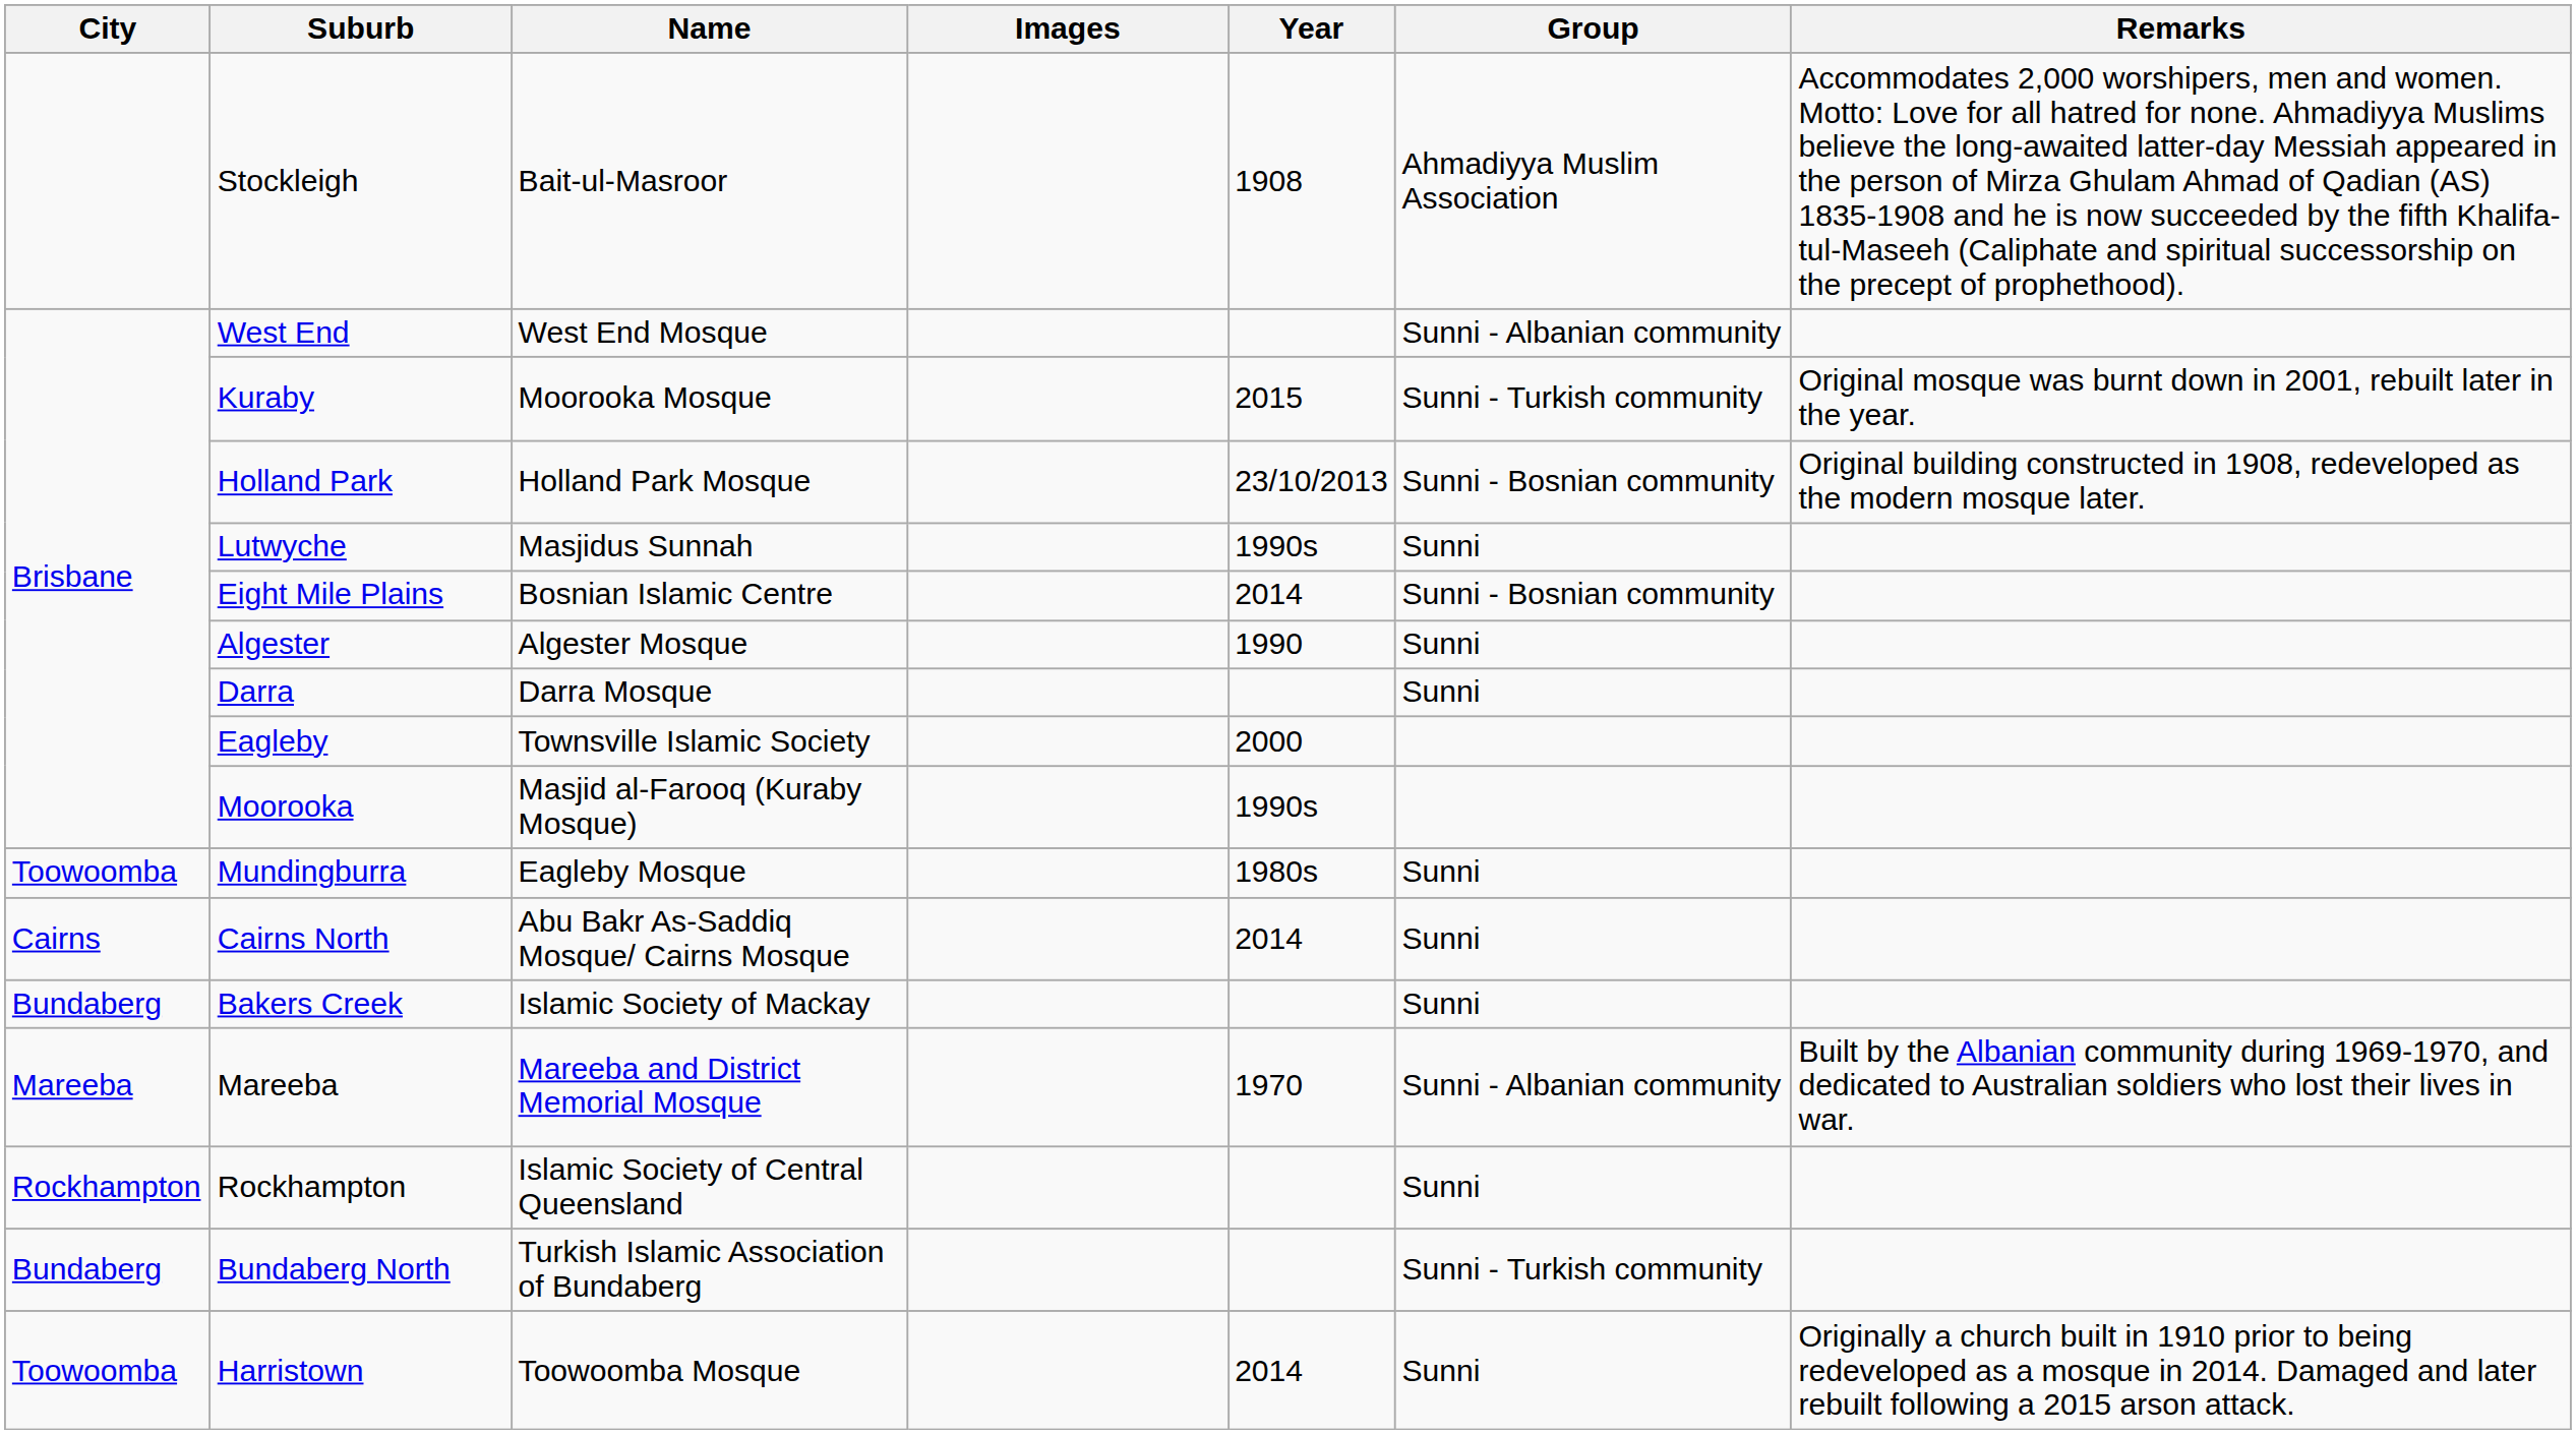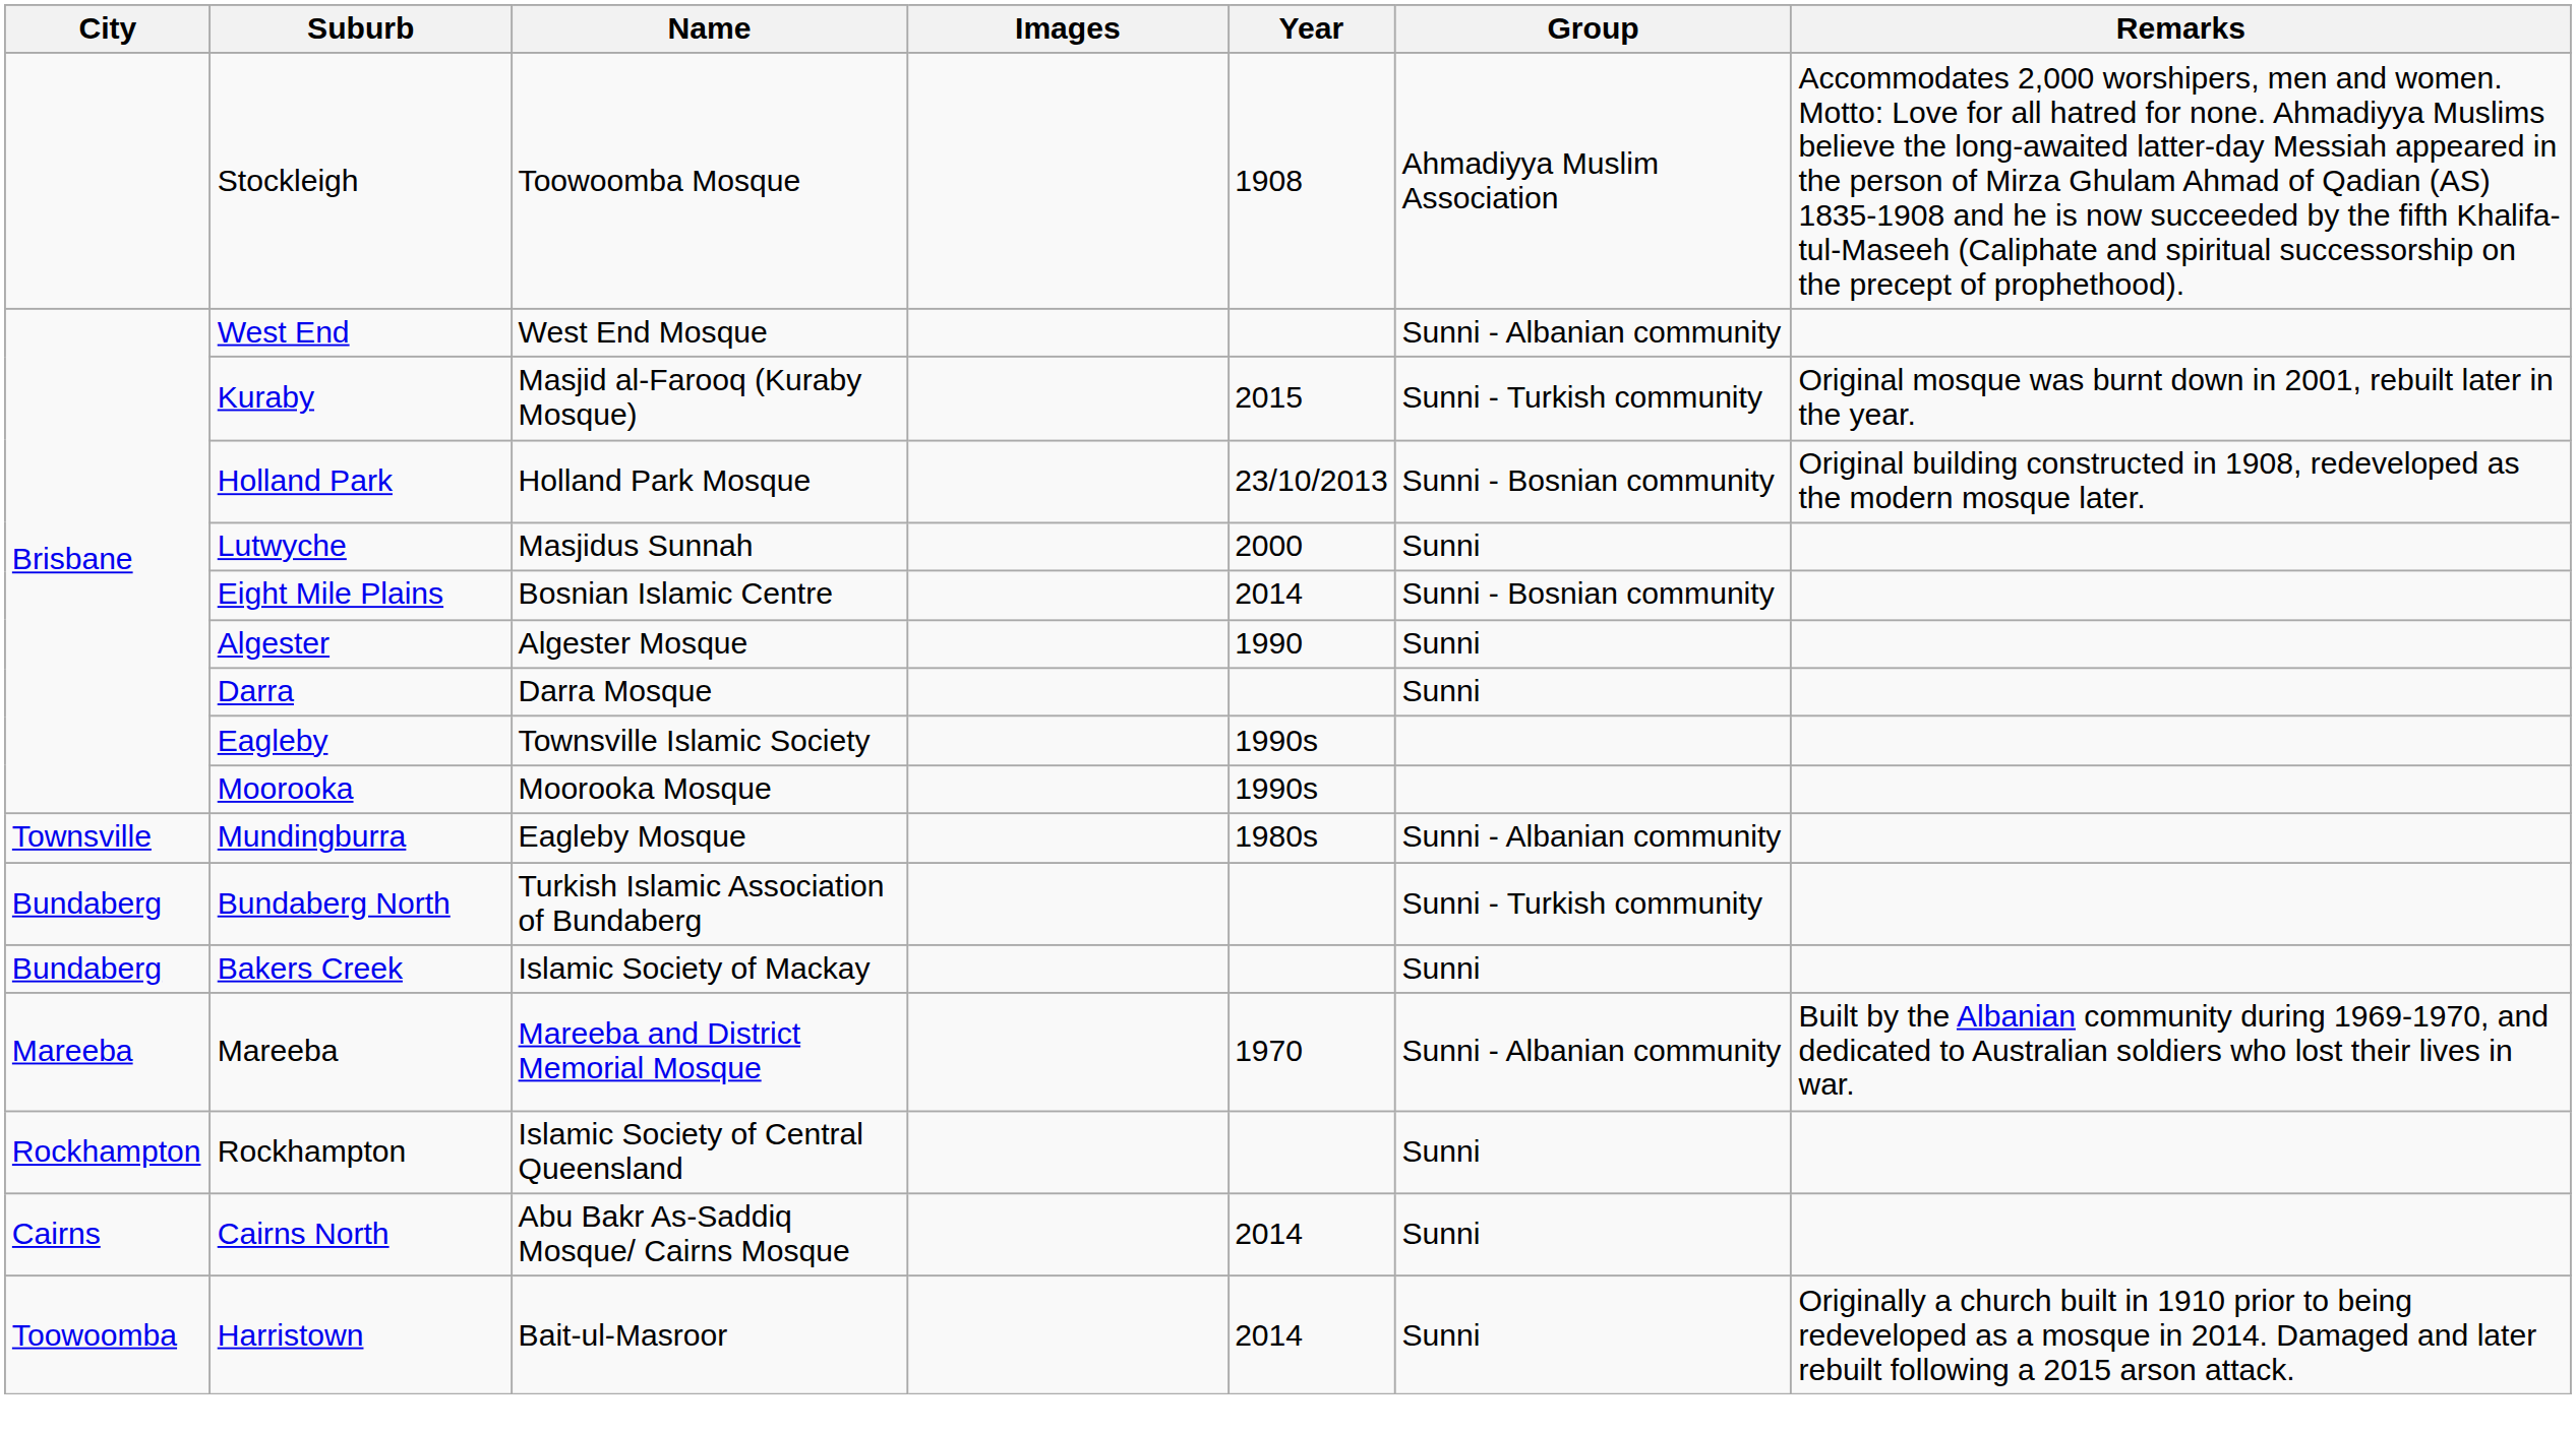 <table class="wikitable sortable">
 <tr>
 <th align=left width=100px>City</th>
 <th align=left width=150px>Suburb</th>
 <th align=left width=200px>Name</th>
 <th align=center width=160px class=unsortable>Images</th>
 <th align=left width=050px>Year</th>
 <th align=center width=200px>Group</th>
 <th align=left width=400px class=unsortable>Remarks</th>
 </tr>
 <tr>
 <td></td>
 <td>Stockleigh</td>
-<td>Bait-ul-Masroor</td>
+<td>Toowoomba Mosque</td>
 <td></td>
 <td>1908</td>
 <td>Ahmadiyya Muslim Association</td>
 <td>Accommodates 2,000 worshipers, men and women. Motto: Love for all hatred for none. Ahmadiyya Muslims believe the long-awaited latter-day Messiah appeared in the person of Mirza Ghulam Ahmad of Qadian (AS) 1835-1908 and he is now succeeded by the fifth Khalifa-tul-Maseeh (Caliphate and spiritual successorship on the precept of prophethood).</td>
 </tr>
 <tr>
 <td rowspan="9"><a href='#'>Brisbane</a></td>
 <td><a href='#'>West End</a></td>
 <td>West End Mosque</td>
 <td></td>
 <td></td>
 <td>Sunni - Albanian community</td>
 <td></td>
 </tr>
 <tr>
 <td><a href='#'>Kuraby</a></td>
-<td>Moorooka Mosque</td>
+<td>Masjid al-Farooq (Kuraby Mosque)</td>
 <td></td>
 <td>2015</td>
 <td>Sunni - Turkish community</td>
 <td>Original mosque was burnt down in 2001, rebuilt later in the year.</td>
 </tr>
 <tr>
 <td><a href='#'>Holland Park</a></td>
 <td>Holland Park Mosque</td>
 <td></td>
 <td>23/10/2013</td>
 <td>Sunni - Bosnian community</td>
 <td>Original building constructed in 1908, redeveloped as the modern mosque later.</td>
 </tr>
 <tr>
 <td><a href='#'>Lutwyche</a></td>
 <td>Masjidus Sunnah</td>
 <td></td>
-<td>1990s</td>
+<td>2000</td>
 <td>Sunni</td>
 <td></td>
 </tr>
 <tr>
 <td><a href='#'>Eight Mile Plains</a></td>
 <td>Bosnian Islamic Centre</td>
 <td></td>
 <td>2014</td>
 <td>Sunni - Bosnian community</td>
 <td></td>
 </tr>
 <tr>
 <td><a href='#'>Algester</a></td>
 <td>Algester Mosque</td>
 <td></td>
 <td>1990</td>
 <td>Sunni</td>
 <td></td>
 </tr>
 <tr>
 <td><a href='#'>Darra</a></td>
 <td>Darra Mosque</td>
 <td></td>
 <td></td>
 <td>Sunni</td>
 <td></td>
 </tr>
 <tr>
 <td><a href='#'>Eagleby</a></td>
 <td>Townsville Islamic Society</td>
 <td></td>
-<td>2000</td>
+<td>1990s</td>
 <td></td>
 <td></td>
 </tr>
 <tr>
 <td><a href='#'>Moorooka</a></td>
-<td>Masjid al-Farooq (Kuraby Mosque)</td>
+<td>Moorooka Mosque</td>
 <td></td>
 <td>1990s</td>
 <td></td>
 <td></td>
 </tr>
 <tr>
-<td rowspan="1"><a href='#'>Toowoomba</a></td>
+<td rowspan="1"><a href='#'>Townsville</a></td>
 <td><a href='#'>Mundingburra</a></td>
 <td>Eagleby Mosque</td>
 <td></td>
 <td>1980s</td>
-<td>Sunni</td>
+<td>Sunni - Albanian community</td>
 <td></td>
 </tr>
 <tr>
-<td rowspan="1"><a href='#'>Cairns</a></td>
-<td><a href='#'>Cairns North</a></td>
-<td>Abu Bakr As-Saddiq Mosque/ Cairns Mosque</td>
+<td rowspan="1"><a href='#'>Bundaberg</a></td>
+<td><a href='#'>Bundaberg North</a></td>
+<td>Turkish Islamic Association of Bundaberg</td>
 <td></td>
-<td>2014</td>
-<td>Sunni</td>
+<td></td>
+<td>Sunni - Turkish community</td>
 <td></td>
 </tr>
 <tr>
 <td rowspan="1"><a href='#'>Bundaberg</a></td>
 <td><a href='#'>Bakers Creek</a></td>
 <td>Islamic Society of Mackay</td>
 <td></td>
 <td></td>
 <td>Sunni</td>
 <td></td>
 </tr>
 <tr>
 <td rowspan="1"><a href='#'>Mareeba</a></td>
 <td>Mareeba</td>
 <td><a href='#'>Mareeba and District Memorial Mosque</a></td>
 <td></td>
 <td>1970</td>
 <td>Sunni - Albanian community</td>
 <td>Built by the <a href='#'>Albanian</a> community during 1969-1970, and dedicated to Australian soldiers who lost their lives in war.</td>
 </tr>
 <tr>
 <td rowspan="1"><a href='#'>Rockhampton</a></td>
 <td>Rockhampton</td>
 <td>Islamic Society of Central Queensland</td>
 <td></td>
 <td></td>
 <td>Sunni</td>
 <td></td>
 </tr>
 <tr>
-<td rowspan="1"><a href='#'>Bundaberg</a></td>
-<td><a href='#'>Bundaberg North</a></td>
-<td>Turkish Islamic Association of Bundaberg</td>
+<td rowspan="1"><a href='#'>Cairns</a></td>
+<td><a href='#'>Cairns North</a></td>
+<td>Abu Bakr As-Saddiq Mosque/ Cairns Mosque</td>
 <td></td>
-<td></td>
-<td>Sunni - Turkish community</td>
+<td>2014</td>
+<td>Sunni</td>
 <td></td>
 </tr>
 <tr>
 <td rowspan="1"><a href='#'>Toowoomba</a></td>
 <td><a href='#'>Harristown</a></td>
-<td>Toowoomba Mosque</td>
+<td>Bait-ul-Masroor</td>
 <td></td>
 <td>2014</td>
 <td>Sunni</td>
 <td>Originally a church built in 1910 prior to being redeveloped as a mosque in 2014. Damaged and later rebuilt following a 2015 arson attack.</td>
 </tr>
 </table>
